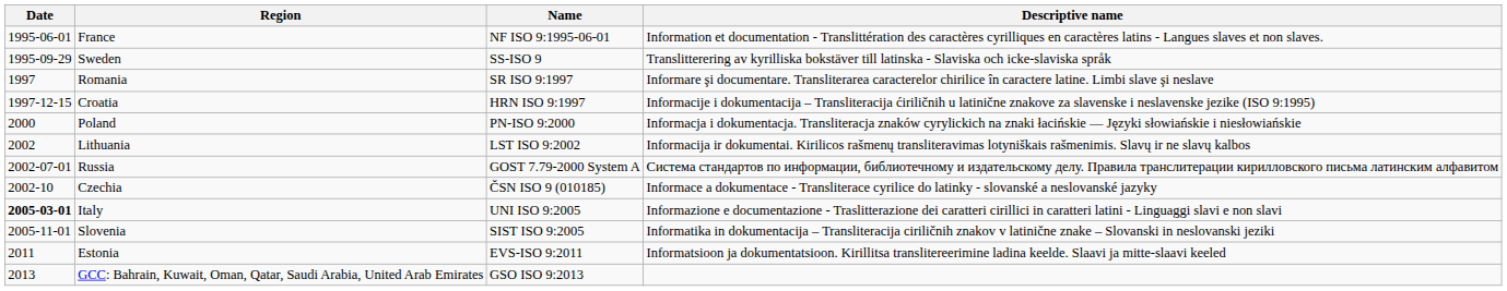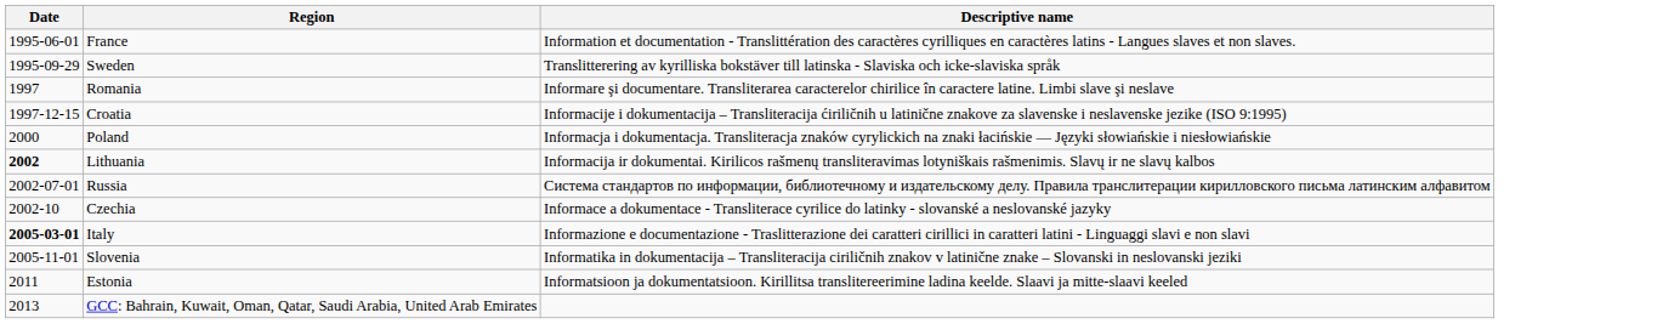 <table class="wikitable sortable">
 <tr>
 <th>Date</th>
 <th>Region</th>
-<th>Name</th>
 <th>Descriptive name</th>
 </tr>
 <tr>
 <td>1995-06-01</td>
 <td>France</td>
-<td>NF ISO 9:1995-06-01 </td>
 <td>Information et documentation - Translittération des caractères cyrilliques en caractères latins - Langues slaves et non slaves.</td>
 </tr>
 <tr>
 <td>1995-09-29</td>
 <td>Sweden</td>
-<td>SS-ISO 9 </td>
 <td>Translitterering av kyrilliska bokstäver till latinska - Slaviska och icke-slaviska språk</td>
 </tr>
 <tr>
 <td>1997</td>
 <td>Romania</td>
-<td>SR ISO 9:1997 </td>
 <td>Informare şi documentare. Transliterarea caracterelor chirilice în caractere latine. Limbi slave şi neslave</td>
 </tr>
 <tr>
 <td>1997-12-15</td>
 <td>Croatia</td>
-<td>HRN ISO 9:1997 </td>
 <td>Informacije i dokumentacija – Transliteracija ćiriličnih u latinične znakove za slavenske i neslavenske jezike (ISO 9:1995)</td>
 </tr>
 <tr>
 <td>2000</td>
 <td>Poland</td>
-<td>PN-ISO 9:2000 </td>
 <td>Informacja i dokumentacja. Transliteracja znaków cyrylickich na znaki łacińskie — Języki słowiańskie i niesłowiańskie</td>
 </tr>
 <tr>
-<td>2002</td>
+<td><strong>2002</strong></td>
 <td>Lithuania</td>
-<td>LST ISO 9:2002</td>
 <td>Informacija ir dokumentai. Kirilicos rašmenų transliteravimas lotyniškais rašmenimis. Slavų ir ne slavų kalbos</td>
 </tr>
 <tr>
 <td>2002-07-01</td>
 <td>Russia</td>
-<td>GOST 7.79-2000 System A</td>
 <td>Система стандартов по информации, библиотечному и издательскому делу. Правила транслитерации кирилловского письма латинским алфавитом</td>
 </tr>
 <tr>
 <td>2002-10</td>
 <td>Czechia</td>
-<td>ČSN ISO 9 (010185)</td>
 <td>Informace a dokumentace - Transliterace cyrilice do latinky - slovanské a neslovanské jazyky</td>
 </tr>
 <tr>
 <td><strong>2005-03-01</strong></td>
 <td>Italy</td>
-<td>UNI ISO 9:2005</td>
 <td>Informazione e documentazione - Traslitterazione dei caratteri cirillici in caratteri latini - Linguaggi slavi e non slavi</td>
 </tr>
 <tr>
 <td>2005-11-01</td>
 <td>Slovenia</td>
-<td>SIST ISO 9:2005</td>
 <td>Informatika in dokumentacija – Transliteracija ciriličnih znakov v latinične znake – Slovanski in neslovanski jeziki</td>
 </tr>
 <tr>
 <td>2011</td>
 <td>Estonia</td>
-<td>EVS-ISO 9:2011</td>
 <td>Informatsioon ja dokumentatsioon. Kirillitsa translitereerimine ladina keelde. Slaavi ja mitte-slaavi keeled</td>
 </tr>
 <tr>
 <td>2013</td>
 <td><a href='#'>GCC</a>: Bahrain, Kuwait, Oman, Qatar, Saudi Arabia, United Arab Emirates</td>
-<td>GSO ISO 9:2013 </td>
 <td style="text-align:right;"></td>
 </tr>
 </table>
